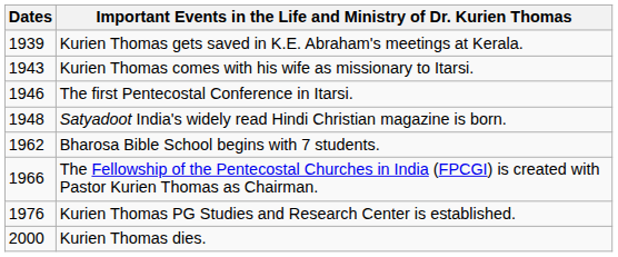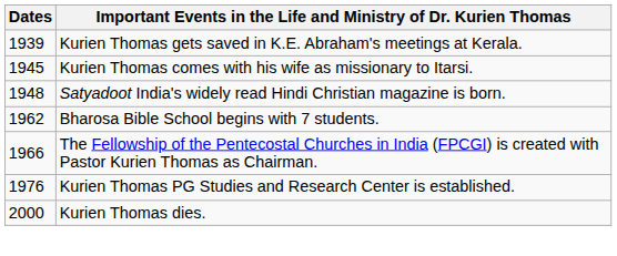 <table class="wikitable" border="1">
 <tr>
 <th>Dates</th>
 <th>Important Events in the Life and Ministry of Dr. Kurien Thomas</th>
 </tr>
 <tr>
 <td>1939</td>
 <td>Kurien Thomas gets saved in K.E. Abraham's meetings at Kerala.</td>
 </tr>
 <tr>
-<td>1943</td>
+<td>1945</td>
 <td>Kurien Thomas comes with his wife as missionary to Itarsi.</td>
-</tr>
-<tr>
-<td>1946</td>
-<td>The first Pentecostal Conference in Itarsi.</td>
 </tr>
 <tr>
 <td>1948</td>
 <td><em>Satyadoot</em> India's widely read Hindi Christian magazine is born.</td>
 </tr>
 <tr>
 <td>1962</td>
 <td>Bharosa Bible School begins with 7 students.</td>
 </tr>
 <tr>
 <td>1966</td>
 <td>The <a href='#'>Fellowship of the Pentecostal Churches in India</a> (<a href='#'>FPCGI</a>) is created with Pastor Kurien Thomas as Chairman.</td>
 </tr>
 <tr>
 <td>1976</td>
 <td>Kurien Thomas PG Studies and Research Center is established.</td>
 </tr>
 <tr>
 <td>2000</td>
 <td>Kurien Thomas dies.</td>
 </tr>
 </table>
